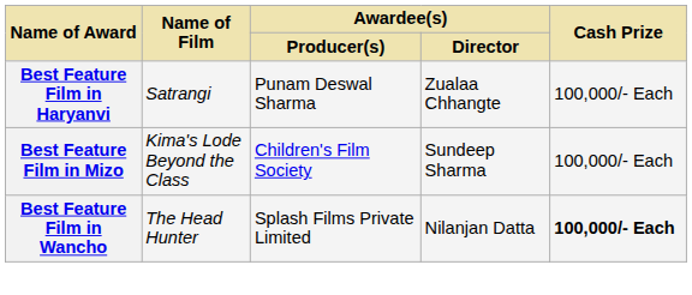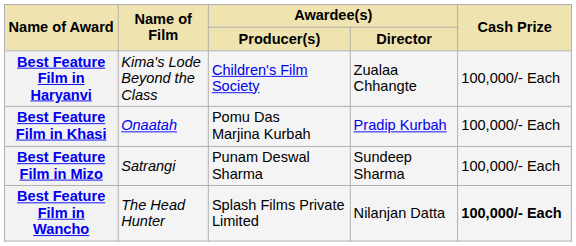 <table class="wikitable plainrowheaders" style="width:100%;background-color:#F4F4F4;">
 <tr>
 <th scope="col" rowspan="2" style="background-color:#EFE4B0;width:20%;">Name of Award</th>
 <th scope="col" rowspan="2" style="background-color:#EFE4B0;width:16%;">Name of Film</th>
 <th scope="col" colspan="2" style="background-color:#EFE4B0;width:44%;">Awardee(s)</th>
 <th scope="col" rowspan="2" style="background-color:#EFE4B0;width:20%;">Cash Prize</th>
 </tr>
 <tr>
 <th style="background-color:#EFE4B0;width:25%;">Producer(s)</th>
 <th style="background-color:#EFE4B0;">Director</th>
 </tr>
 <tr>
 <th scope="row"><a href='#'>Best Feature Film in Haryanvi</a></th>
-<td><em>Satrangi</em></td>
-<td>Punam Deswal Sharma</td>
+<td><em>Kima's Lode Beyond the Class</em></td>
+<td><a href='#'>Children's Film Society</a></td>
 <td>Zualaa Chhangte</td>
 <td> 100,000/- Each</td>
 </tr>
 <tr>
+<th scope="row"><a href='#'>Best Feature Film in Khasi</a></th>
+<td><em><a href='#'>Onaatah</a></em></td>
+<td>Pomu Das<br>Marjina Kurbah</td>
+<td><a href='#'>Pradip Kurbah</a></td>
+<td> 100,000/- Each</td>
+</tr>
+<tr>
 <th scope="row"><a href='#'>Best Feature Film in Mizo</a></th>
-<td><em>Kima's Lode Beyond the Class</em></td>
-<td><a href='#'>Children's Film Society</a></td>
+<td><em>Satrangi</em></td>
+<td>Punam Deswal Sharma</td>
 <td>Sundeep Sharma</td>
 <td> 100,000/- Each</td>
 </tr>
 <tr>
 <th scope="row"><a href='#'>Best Feature Film in Wancho</a></th>
 <td><em>The Head Hunter</em></td>
 <td>Splash Films Private Limited</td>
 <td>Nilanjan Datta</td>
 <td><strong> 100,000/- Each</strong></td>
 </tr>
 </table>
